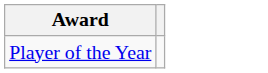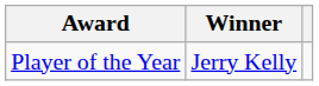 <table class="wikitable">
 <tr>
 <th>Award</th>
+<th>Winner</th>
 <th></th>
 </tr>
 <tr>
 <td><a href='#'>Player of the Year</a></td>
+<td> <a href='#'>Jerry Kelly</a></td>
 <td></td>
 </tr>
 </table>
